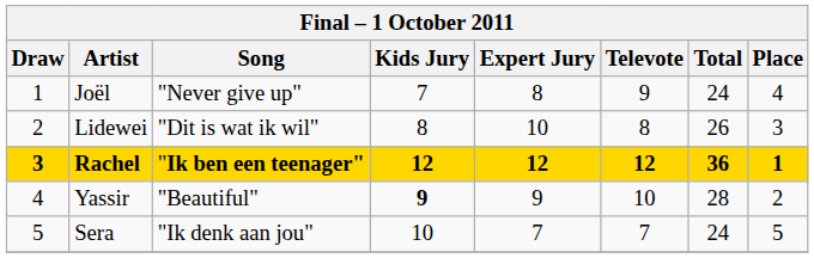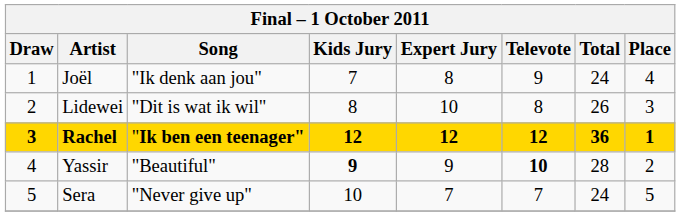 <table class="sortable wikitable" style="margin: 1em auto 1em auto; text-align:center;">
 <tr>
 <th colspan="8">Final – 1 October 2011</th>
 </tr>
 <tr>
 <th>Draw</th>
 <th>Artist</th>
 <th>Song</th>
 <th>Kids Jury</th>
 <th>Expert Jury</th>
 <th>Televote</th>
 <th>Total</th>
 <th>Place</th>
 </tr>
 <tr>
 <td>1</td>
 <td align="left">Joël</td>
-<td align="left">"Never give up"</td>
+<td align="left">"Ik denk aan jou"</td>
 <td>7</td>
 <td>8</td>
 <td>9</td>
 <td>24</td>
 <td>4</td>
 </tr>
 <tr>
 <td>2</td>
 <td align="left">Lidewei</td>
 <td align="left">"Dit is wat ik wil"</td>
 <td>8</td>
 <td>10</td>
 <td>8</td>
 <td>26</td>
 <td>3</td>
 </tr>
 <tr bgcolor="GOLD">
 <td><strong>3</strong></td>
 <td align="left"><strong>Rachel</strong></td>
 <td align="left">"<strong>Ik ben een teenager"</strong></td>
 <td><strong>12</strong></td>
 <td><strong>12</strong></td>
 <td><strong>12</strong></td>
 <td><strong>36</strong></td>
 <td><strong>1</strong></td>
 </tr>
 <tr>
 <td>4</td>
 <td align="left">Yassir</td>
 <td align="left">"Beautiful"</td>
 <td><strong>9</strong></td>
 <td>9</td>
-<td>10</td>
+<td><strong>10</strong></td>
 <td>28</td>
 <td>2</td>
 </tr>
 <tr>
 <td>5</td>
 <td align="left">Sera</td>
-<td align="left">"Ik denk aan jou"</td>
+<td align="left">"Never give up"</td>
 <td>10</td>
 <td>7</td>
 <td>7</td>
 <td>24</td>
 <td>5</td>
 </tr>
 <tr>
 </tr>
 </table>
